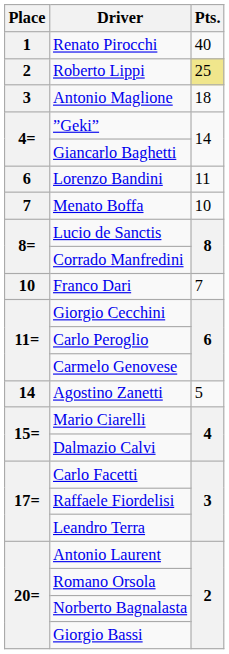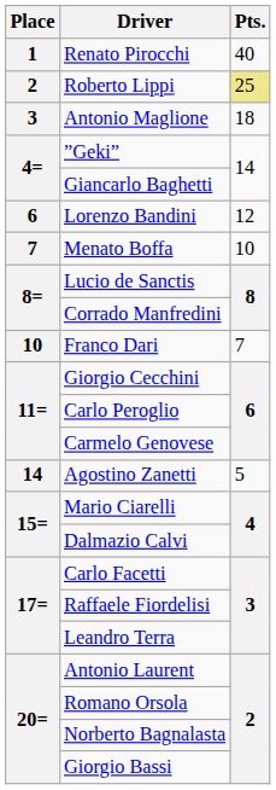 <table class="wikitable" style="font-size:90%; text-align:centre">
 <tr>
 <th>Place</th>
 <th>Driver</th>
 <th>Pts.</th>
 </tr>
 <tr>
 <th>1</th>
 <td> <a href='#'>Renato Pirocchi</a></td>
 <td>40</td>
 </tr>
 <tr>
 <th>2</th>
 <td> <a href='#'>Roberto Lippi</a></td>
 <td style="background: khaki;">25</td>
 </tr>
 <tr>
 <th>3</th>
 <td> <a href='#'>Antonio Maglione</a></td>
 <td>18</td>
 </tr>
 <tr>
 <th rowspan=2>4=</th>
 <td> <a href='#'>”Geki”</a></td>
 <td rowspan=2>14</td>
 </tr>
 <tr>
 <td> <a href='#'>Giancarlo Baghetti</a></td>
 </tr>
 <tr>
 <th>6</th>
 <td> <a href='#'>Lorenzo Bandini</a></td>
-<td>11</td>
+<td>12</td>
 </tr>
 <tr>
 <th>7</th>
 <td> <a href='#'>Menato Boffa</a></td>
 <td>10</td>
 </tr>
 <tr>
 <th rowspan=2>8=</th>
 <td> <a href='#'>Lucio de Sanctis</a></td>
 <th rowspan=2>8</th>
 </tr>
 <tr>
 <td> <a href='#'>Corrado Manfredini</a></td>
 </tr>
 <tr>
 <th>10</th>
 <td> <a href='#'>Franco Dari</a></td>
 <td>7</td>
 </tr>
 <tr>
 <th rowspan=3>11=</th>
 <td> <a href='#'>Giorgio Cecchini</a></td>
 <th rowspan=3>6</th>
 </tr>
 <tr>
 <td> <a href='#'>Carlo Peroglio</a></td>
 </tr>
 <tr>
 <td> <a href='#'>Carmelo Genovese</a></td>
 </tr>
 <tr>
 <th>14</th>
 <td> <a href='#'>Agostino Zanetti</a></td>
 <td>5</td>
 </tr>
 <tr>
 <th rowspan=2>15=</th>
 <td> <a href='#'>Mario Ciarelli</a></td>
 <th rowspan=2>4</th>
 </tr>
 <tr>
 <td> <a href='#'>Dalmazio Calvi</a></td>
 </tr>
 <tr>
 <th rowspan=3>17=</th>
 <td> <a href='#'>Carlo Facetti</a></td>
 <th rowspan=3>3</th>
 </tr>
 <tr>
 <td> <a href='#'>Raffaele Fiordelisi</a></td>
 </tr>
 <tr>
 <td> <a href='#'>Leandro Terra</a></td>
 </tr>
 <tr>
 <th rowspan=4>20=</th>
 <td> <a href='#'>Antonio Laurent</a></td>
 <th rowspan=4>2</th>
 </tr>
 <tr>
 <td> <a href='#'>Romano Orsola</a></td>
 </tr>
 <tr>
 <td> <a href='#'>Norberto Bagnalasta</a></td>
 </tr>
 <tr>
 <td> <a href='#'>Giorgio Bassi</a></td>
 </tr>
 </table>
